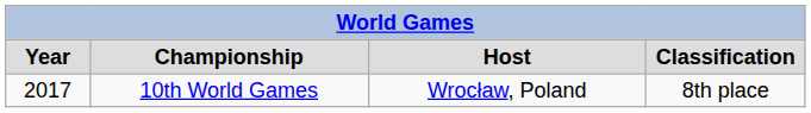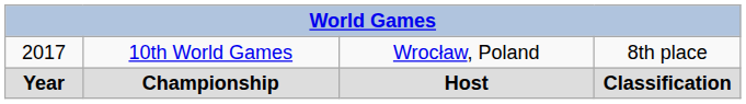 <table class="wikitable" style=font-size:90%>
 <tr align=center style="background:#B0C4DE;">
 <td colspan=4><strong><a href='#'>World Games</a></strong></td>
+</tr>
+<tr align=center>
+<td>2017</td>
+<td><a href='#'>10th World Games</a></td>
+<td><a href='#'>Wrocław</a>, Poland</td>
+<td align="center">8th place</td>
 </tr>
 <tr align=center bgcolor="#dddddd">
 <td width=50><strong>Year</strong></td>
 <td width=180><strong>Championship</strong></td>
 <td width=180><strong>Host</strong></td>
 <td width=100><strong>Classification</strong></td>
 </tr>
-<tr align=center>
-<td>2017</td>
-<td><a href='#'>10th World Games</a></td>
-<td><a href='#'>Wrocław</a>, Poland</td>
-<td align="center">8th place</td>
-</tr>
 </table>
